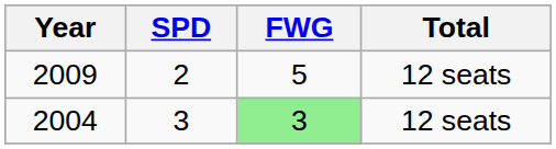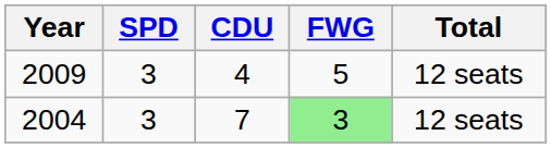 <table class="wikitable" width="300">
 <tr>
 <th>Year</th>
 <th><a href='#'>SPD</a></th>
+<th><a href='#'>CDU</a></th>
 <th><a href='#'>FWG</a></th>
 <th>Total</th>
 </tr>
 <tr align="center">
 <td>2009</td>
-<td>2</td>
+<td>3</td>
+<td>4</td>
 <td>5</td>
 <td>12 seats</td>
 </tr>
 <tr align="center">
 <td>2004</td>
 <td>3</td>
+<td>7</td>
 <td style="background: lightgreen;">3</td>
 <td>12 seats</td>
 </tr>
 </table>
